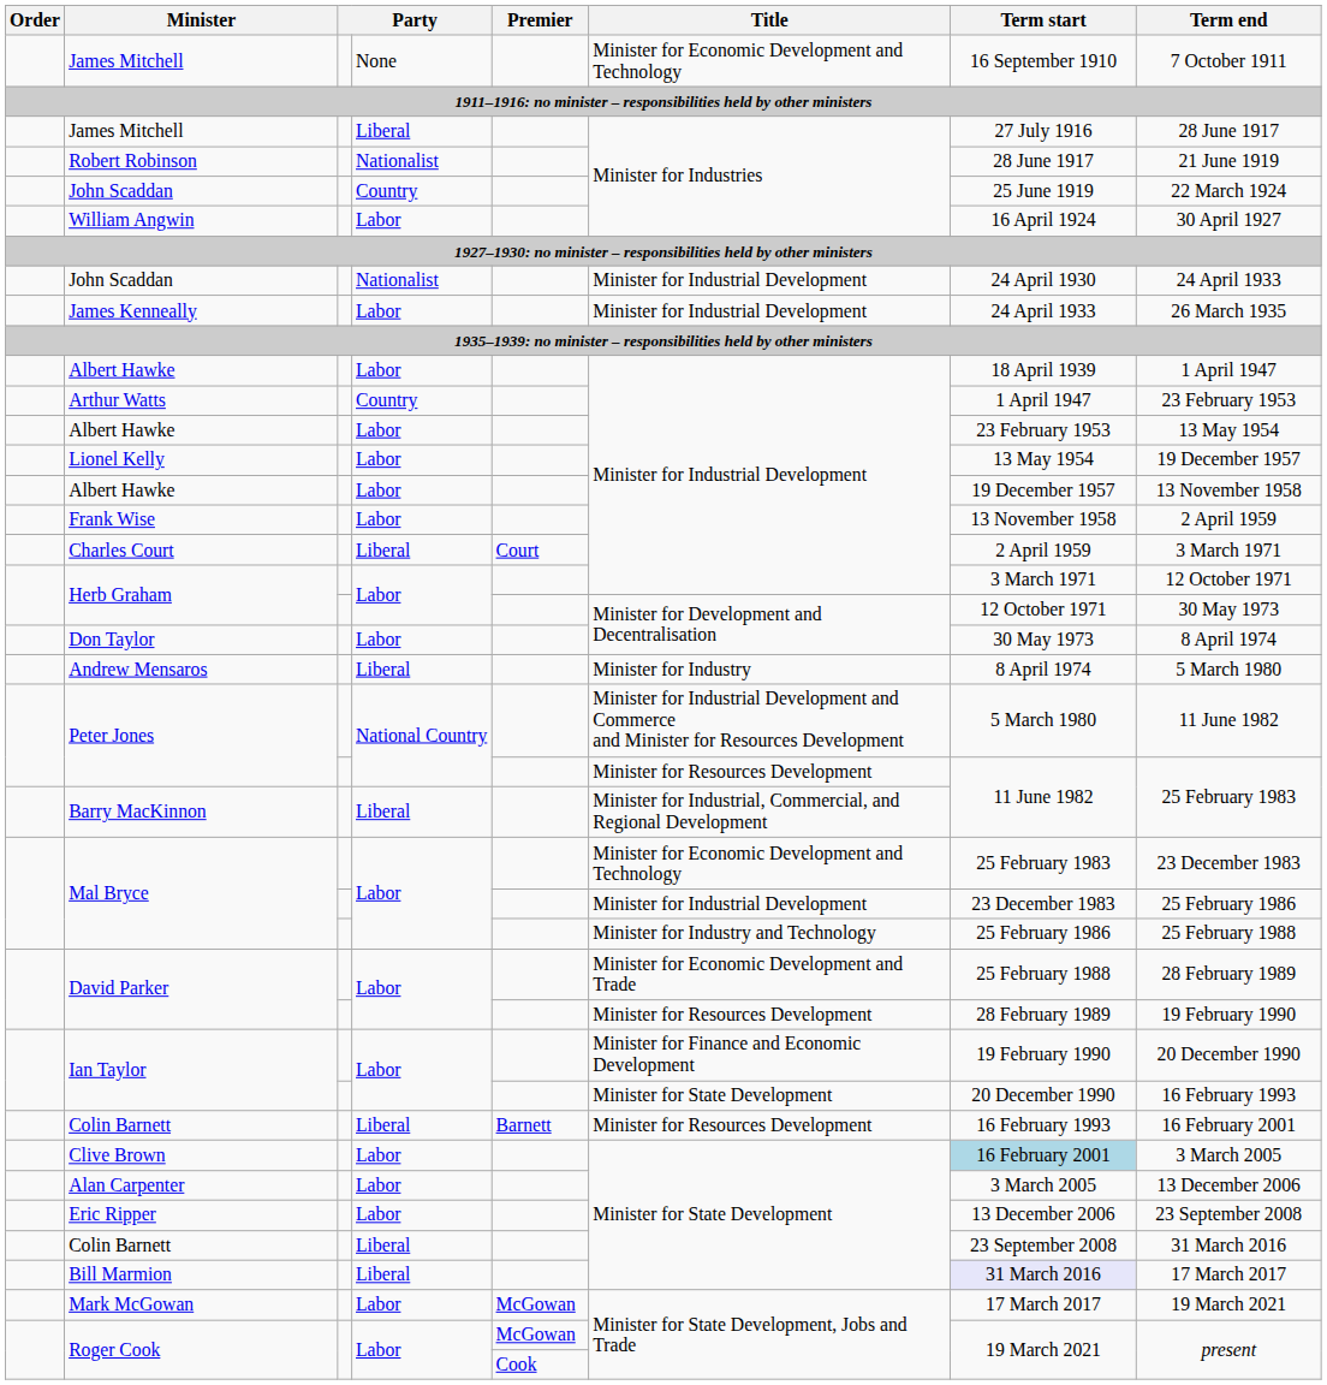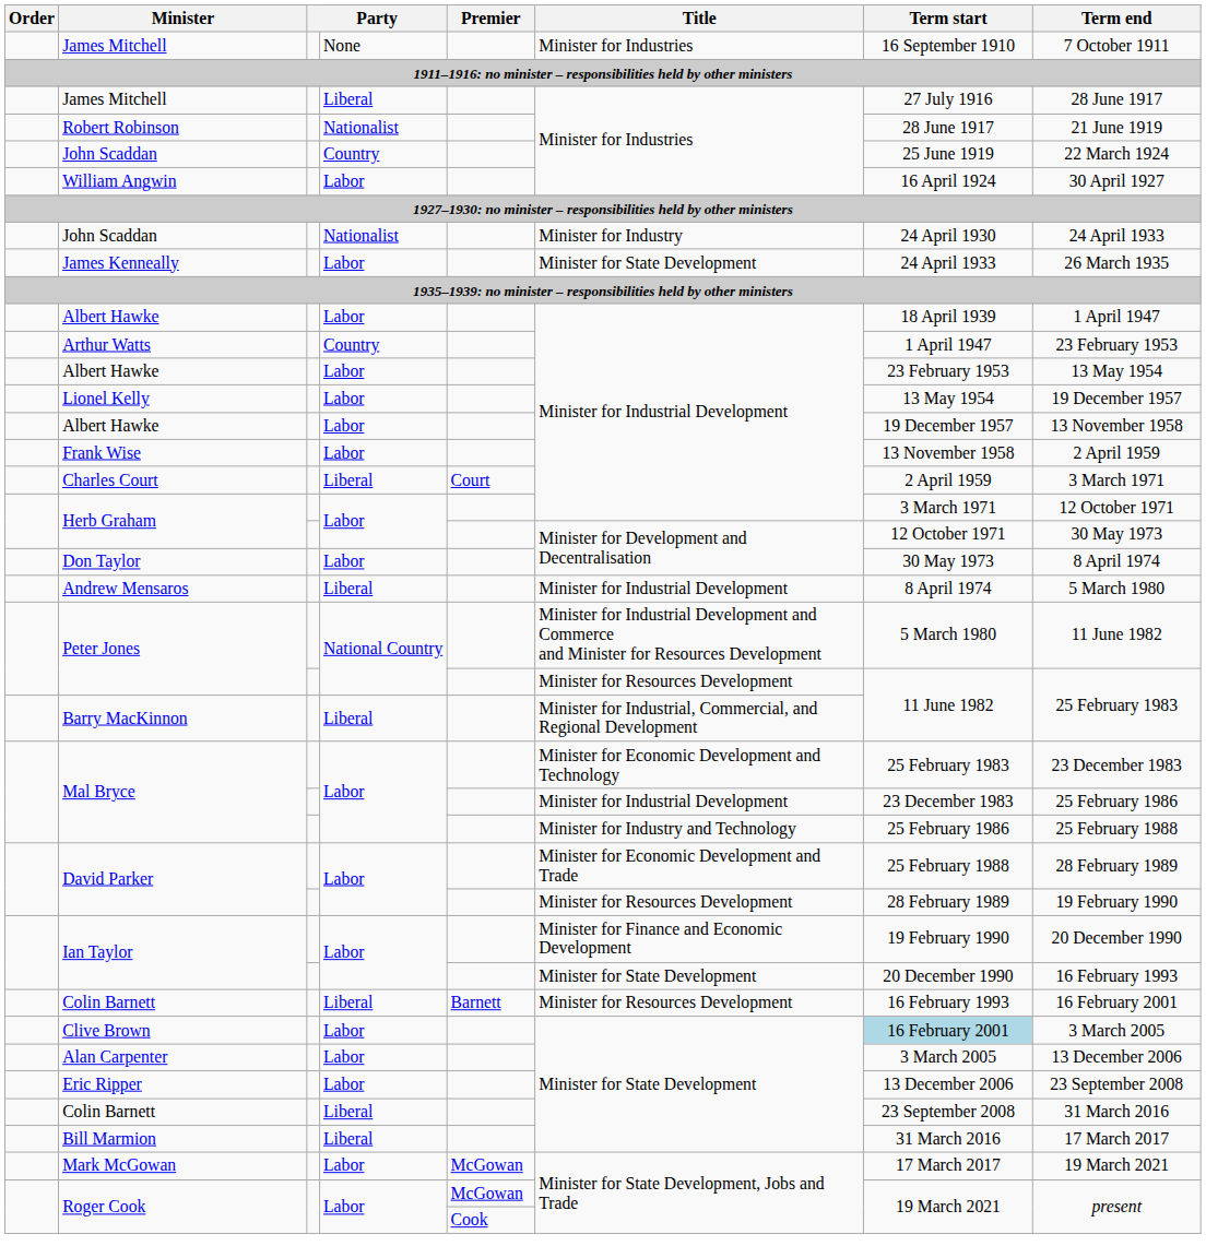 <table class="wikitable">
 <tr>
 <th width=5>Order</th>
 <th width=225>Minister</th>
 <th width=75 colspan="2">Party</th>
 <th width=75>Premier</th>
 <th width=300>Title</th>
 <th width=150>Term start</th>
 <th width=150>Term end</th>
 </tr>
 <tr>
 <td align=center></td>
 <td><a href='#'>James Mitchell</a></td>
 <td> </td>
 <td>None</td>
 <td></td>
-<td>Minister for Economic Development and Technology</td>
+<td>Minister for Industries</td>
 <td align=center>16 September 1910</td>
 <td align=center>7 October 1911</td>
 </tr>
 <tr>
 <th colspan=8 style="background: #cccccc;"><small><strong><em>1911–1916: no minister – responsibilities held by other ministers</em></strong></small></th>
 </tr>
 <tr>
 <td align=center></td>
 <td>James Mitchell </td>
 <td> </td>
 <td><a href='#'>Liberal</a></td>
 <td></td>
 <td rowspan=4>Minister for Industries</td>
 <td align=center>27 July 1916</td>
 <td align=center>28 June 1917</td>
 </tr>
 <tr>
 <td align=center></td>
 <td><a href='#'>Robert Robinson</a></td>
 <td> </td>
 <td><a href='#'>Nationalist</a></td>
 <td></td>
 <td align=center>28 June 1917</td>
 <td align=center>21 June 1919</td>
 </tr>
 <tr>
 <td align=center></td>
 <td><a href='#'>John Scaddan</a></td>
 <td> </td>
 <td><a href='#'>Country</a></td>
 <td></td>
 <td align=center>25 June 1919</td>
 <td align=center>22 March 1924</td>
 </tr>
 <tr>
 <td align=center></td>
 <td><a href='#'>William Angwin</a></td>
 <td> </td>
 <td><a href='#'>Labor</a></td>
 <td></td>
 <td align=center>16 April 1924</td>
 <td align=center>30 April 1927</td>
 </tr>
 <tr>
 <th colspan=8 style="background: #cccccc;"><small><strong><em>1927–1930: no minister – responsibilities held by other ministers</em></strong></small></th>
 </tr>
 <tr>
 <td align=center></td>
 <td>John Scaddan </td>
 <td> </td>
 <td><a href='#'>Nationalist</a></td>
 <td></td>
-<td>Minister for Industrial Development</td>
+<td>Minister for Industry</td>
 <td align=center>24 April 1930</td>
 <td align=center>24 April 1933</td>
 </tr>
 <tr>
 <td align=center></td>
 <td><a href='#'>James Kenneally</a></td>
 <td> </td>
 <td><a href='#'>Labor</a></td>
 <td></td>
-<td>Minister for Industrial Development</td>
+<td>Minister for State Development</td>
 <td align=center>24 April 1933</td>
 <td align=center>26 March 1935</td>
 </tr>
 <tr>
 <th colspan=8 style="background: #cccccc;"><small><strong><em>1935–1939: no minister – responsibilities held by other ministers</em></strong></small></th>
 </tr>
 <tr>
 <td align=center></td>
 <td><a href='#'>Albert Hawke</a></td>
 <td> </td>
 <td><a href='#'>Labor</a></td>
 <td></td>
 <td rowspan=8>Minister for Industrial Development</td>
 <td align=center>18 April 1939</td>
 <td align=center>1 April 1947</td>
 </tr>
 <tr>
 <td align=center></td>
 <td><a href='#'>Arthur Watts</a></td>
 <td> </td>
 <td><a href='#'>Country</a></td>
 <td></td>
 <td align=center>1 April 1947</td>
 <td align=center>23 February 1953</td>
 </tr>
 <tr>
 <td align=center></td>
 <td>Albert Hawke </td>
 <td> </td>
 <td><a href='#'>Labor</a></td>
 <td></td>
 <td align=center>23 February 1953</td>
 <td align=center>13 May 1954</td>
 </tr>
 <tr>
 <td align=center></td>
 <td><a href='#'>Lionel Kelly</a></td>
 <td> </td>
 <td><a href='#'>Labor</a></td>
 <td></td>
 <td align=center>13 May 1954</td>
 <td align=center>19 December 1957</td>
 </tr>
 <tr>
 <td align=center></td>
 <td>Albert Hawke </td>
 <td> </td>
 <td><a href='#'>Labor</a></td>
 <td></td>
 <td align=center>19 December 1957</td>
 <td align=center>13 November 1958</td>
 </tr>
 <tr>
 <td align=center></td>
 <td><a href='#'>Frank Wise</a></td>
 <td> </td>
 <td><a href='#'>Labor</a></td>
 <td></td>
 <td align=center>13 November 1958</td>
 <td align=center>2 April 1959</td>
 </tr>
 <tr>
 <td align=center></td>
 <td><a href='#'>Charles Court</a></td>
 <td> </td>
 <td><a href='#'>Liberal</a></td>
 <td><a href='#'>Court</a></td>
 <td align=center>2 April 1959</td>
 <td align=center>3 March 1971</td>
 </tr>
 <tr>
 <td rowspan=2 align=center></td>
 <td rowspan=2><a href='#'>Herb Graham</a></td>
 <td> </td>
 <td rowspan=2><a href='#'>Labor</a></td>
 <td></td>
 <td align=center>3 March 1971</td>
 <td align=center>12 October 1971</td>
 </tr>
 <tr>
 <td> </td>
 <td></td>
 <td rowspan=2>Minister for Development and Decentralisation</td>
 <td align=center>12 October 1971</td>
 <td align=center>30 May 1973</td>
 </tr>
 <tr>
 <td align=center></td>
 <td><a href='#'>Don Taylor</a></td>
 <td> </td>
 <td><a href='#'>Labor</a></td>
 <td></td>
 <td align=center>30 May 1973</td>
 <td align=center>8 April 1974</td>
 </tr>
 <tr>
 <td align=center></td>
 <td><a href='#'>Andrew Mensaros</a></td>
 <td> </td>
 <td><a href='#'>Liberal</a></td>
 <td></td>
-<td>Minister for Industry</td>
+<td>Minister for Industrial Development</td>
 <td align=center>8 April 1974</td>
 <td align=center>5 March 1980</td>
 </tr>
 <tr>
 <td rowspan=2 align=center></td>
 <td rowspan=2><a href='#'>Peter Jones</a></td>
 <td> </td>
 <td rowspan=2><a href='#'>National Country</a></td>
 <td></td>
 <td>Minister for Industrial Development and Commerce<br>and Minister for Resources Development</td>
 <td align=center>5 March 1980</td>
 <td align=center>11 June 1982</td>
 </tr>
 <tr>
 <td> </td>
 <td></td>
 <td>Minister for Resources Development</td>
 <td align=center rowspan=2>11 June 1982</td>
 <td align=center rowspan=2>25 February 1983</td>
 </tr>
 <tr>
 <td align=center></td>
 <td><a href='#'>Barry MacKinnon</a></td>
 <td> </td>
 <td><a href='#'>Liberal</a></td>
 <td></td>
 <td>Minister for Industrial, Commercial, and Regional Development</td>
 </tr>
 <tr>
 <td rowspan=3 align=center></td>
 <td rowspan=3><a href='#'>Mal Bryce</a></td>
 <td> </td>
 <td rowspan=3><a href='#'>Labor</a></td>
 <td></td>
 <td>Minister for Economic Development and Technology</td>
 <td align=center>25 February 1983</td>
 <td align=center>23 December 1983</td>
 </tr>
 <tr>
 <td> </td>
 <td></td>
 <td>Minister for Industrial Development</td>
 <td align=center>23 December 1983</td>
 <td align=center>25 February 1986</td>
 </tr>
 <tr>
 <td> </td>
 <td></td>
 <td>Minister for Industry and Technology</td>
 <td align=center>25 February 1986</td>
 <td align=center>25 February 1988</td>
 </tr>
 <tr>
 <td rowspan=2 align=center></td>
 <td rowspan=2><a href='#'>David Parker</a></td>
 <td> </td>
 <td rowspan=2><a href='#'>Labor</a></td>
 <td></td>
 <td>Minister for Economic Development and Trade</td>
 <td align=center>25 February 1988</td>
 <td align=center>28 February 1989</td>
 </tr>
 <tr>
 <td> </td>
 <td></td>
 <td>Minister for Resources Development</td>
 <td align=center>28 February 1989</td>
 <td align=center>19 February 1990</td>
 </tr>
 <tr>
 <td rowspan=2 align=center></td>
 <td rowspan=2><a href='#'>Ian Taylor</a></td>
 <td> </td>
 <td rowspan=2><a href='#'>Labor</a></td>
 <td></td>
 <td>Minister for Finance and Economic Development</td>
 <td align=center>19 February 1990</td>
 <td align=center>20 December 1990</td>
 </tr>
 <tr>
 <td> </td>
 <td></td>
 <td>Minister for State Development</td>
 <td align=center>20 December 1990</td>
 <td align=center>16 February 1993</td>
 </tr>
 <tr>
 <td align=center></td>
 <td><a href='#'>Colin Barnett</a></td>
 <td> </td>
 <td><a href='#'>Liberal</a></td>
 <td><a href='#'>Barnett</a></td>
 <td>Minister for Resources Development</td>
 <td align=center>16 February 1993</td>
 <td align=center>16 February 2001</td>
 </tr>
 <tr>
 <td align=center></td>
 <td><a href='#'>Clive Brown</a></td>
 <td> </td>
 <td><a href='#'>Labor</a></td>
 <td></td>
 <td rowspan=5>Minister for State Development</td>
 <td align=center style="background: lightblue;">16 February 2001</td>
 <td align=center>3 March 2005</td>
 </tr>
 <tr>
 <td align=center></td>
 <td><a href='#'>Alan Carpenter</a></td>
 <td> </td>
 <td><a href='#'>Labor</a></td>
 <td></td>
 <td align=center>3 March 2005</td>
 <td align=center>13 December 2006</td>
 </tr>
 <tr>
 <td align=center></td>
 <td><a href='#'>Eric Ripper</a></td>
 <td> </td>
 <td><a href='#'>Labor</a></td>
 <td></td>
 <td align=center>13 December 2006</td>
 <td align=center>23 September 2008</td>
 </tr>
 <tr>
 <td align=center></td>
 <td>Colin Barnett </td>
 <td> </td>
 <td><a href='#'>Liberal</a></td>
 <td></td>
 <td align=center>23 September 2008</td>
 <td align=center>31 March 2016</td>
 </tr>
 <tr>
 <td align=center></td>
 <td><a href='#'>Bill Marmion</a></td>
 <td> </td>
 <td><a href='#'>Liberal</a></td>
 <td></td>
-<td align=center style="background: lavender;">31 March 2016</td>
+<td align=center>31 March 2016</td>
 <td align=center>17 March 2017</td>
 </tr>
 <tr>
 <td align=center></td>
 <td><a href='#'>Mark McGowan</a></td>
 <td> </td>
 <td><a href='#'>Labor</a></td>
 <td><a href='#'>McGowan</a></td>
 <td rowspan="6">Minister for State Development, Jobs and Trade</td>
 <td align=center>17 March 2017</td>
 <td align=center>19 March 2021</td>
 </tr>
 <tr>
 <td rowspan="2" align="center"></td>
 <td rowspan="2"><a href='#'>Roger Cook</a></td>
 <td rowspan="2"  > </td>
 <td rowspan="2"><a href='#'>Labor</a></td>
 <td><a href='#'>McGowan</a></td>
 <td rowspan="2" align="center">19 March 2021</td>
 <td rowspan="2" align="center"><em>present</em></td>
 </tr>
 <tr>
 <td><a href='#'>Cook</a></td>
 </tr>
 </table>
